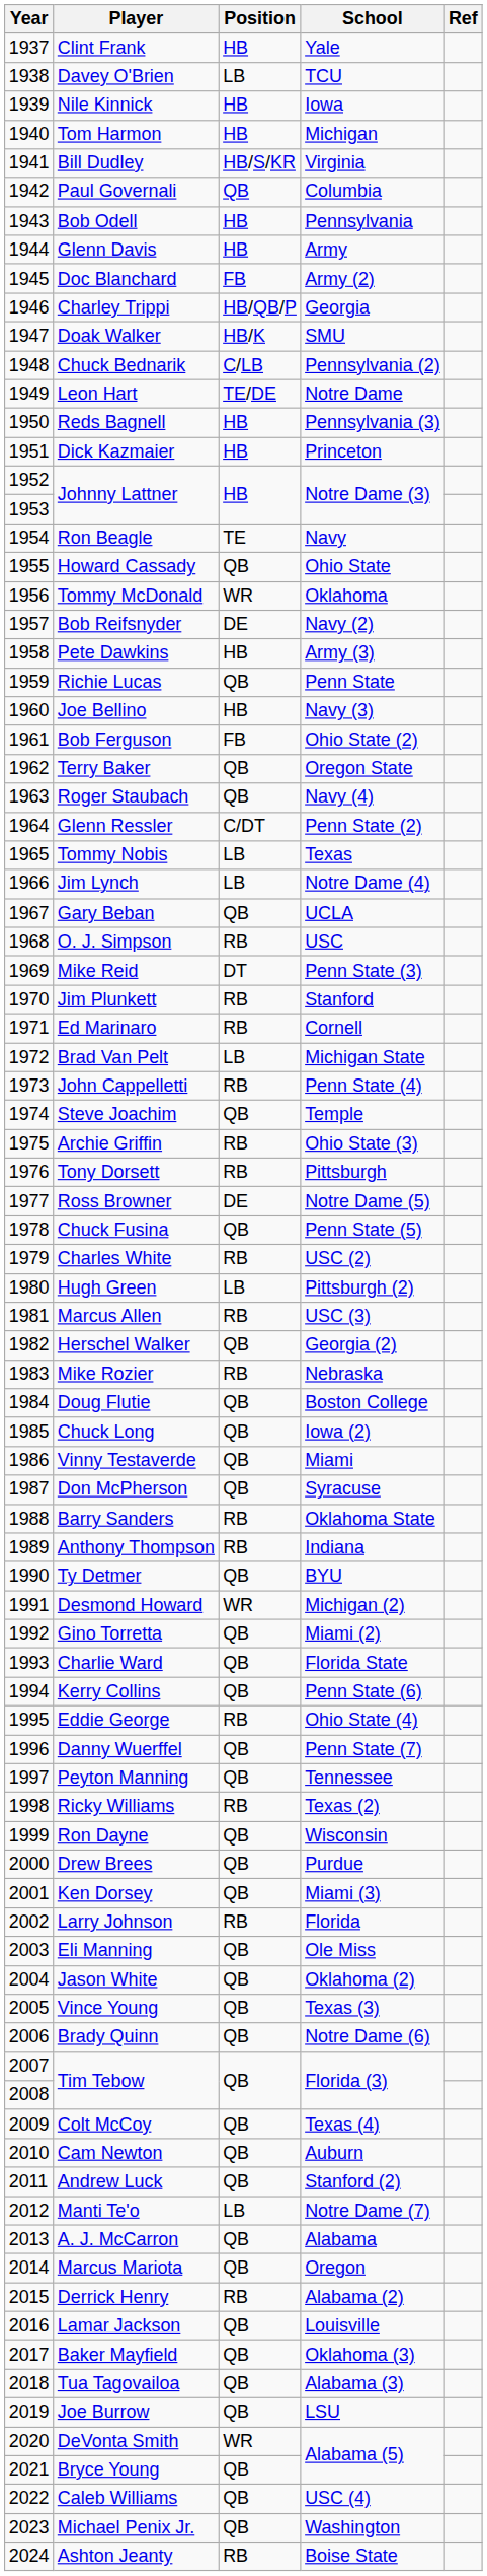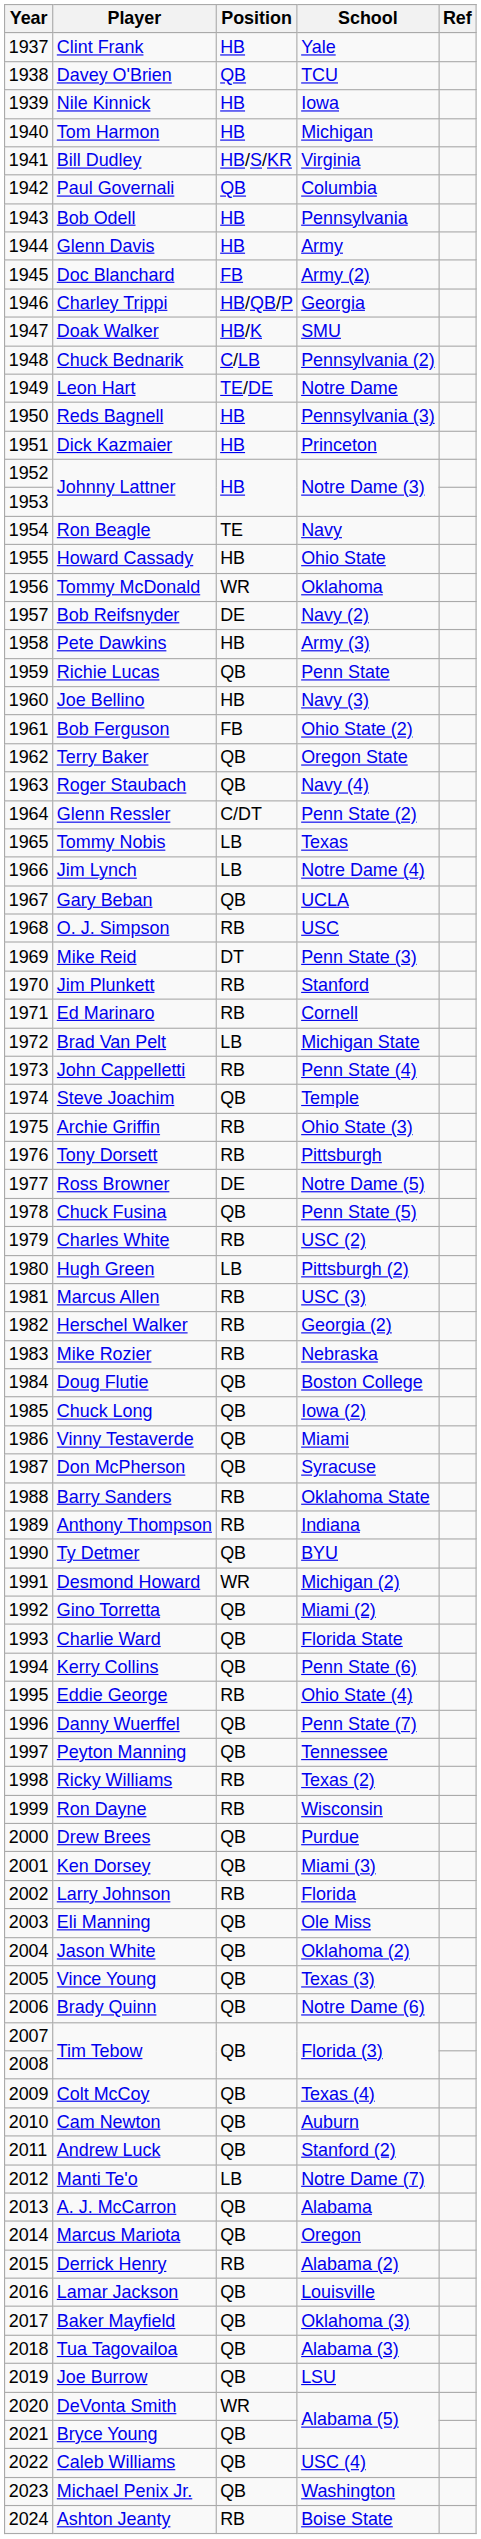 <table class="wikitable sortable">
 <tr>
 <th>Year</th>
 <th>Player</th>
 <th>Position</th>
 <th>School</th>
 <th>Ref</th>
 </tr>
 <tr>
 <td>1937</td>
 <td><a href='#'>Clint Frank</a></td>
 <td><a href='#'>HB</a></td>
 <td><a href='#'>Yale</a></td>
 <td></td>
 </tr>
 <tr>
 <td>1938</td>
 <td><a href='#'>Davey O'Brien</a></td>
-<td>LB</td>
+<td><a href='#'>QB</a></td>
 <td><a href='#'>TCU</a></td>
 <td></td>
 </tr>
 <tr>
 <td>1939</td>
 <td><a href='#'>Nile Kinnick</a></td>
 <td><a href='#'>HB</a></td>
 <td><a href='#'>Iowa</a></td>
 <td></td>
 </tr>
 <tr>
 <td>1940</td>
 <td><a href='#'>Tom Harmon</a></td>
 <td><a href='#'>HB</a></td>
 <td><a href='#'>Michigan</a></td>
 <td></td>
 </tr>
 <tr>
 <td>1941</td>
 <td><a href='#'>Bill Dudley</a></td>
 <td><a href='#'>HB</a>/<a href='#'>S</a>/<a href='#'>KR</a></td>
 <td><a href='#'>Virginia</a></td>
 <td></td>
 </tr>
 <tr>
 <td>1942</td>
 <td><a href='#'>Paul Governali</a></td>
 <td><a href='#'>QB</a></td>
 <td><a href='#'>Columbia</a></td>
 <td></td>
 </tr>
 <tr>
 <td>1943</td>
 <td><a href='#'>Bob Odell</a></td>
 <td><a href='#'>HB</a></td>
 <td><a href='#'>Pennsylvania</a></td>
 <td></td>
 </tr>
 <tr>
 <td>1944</td>
 <td><a href='#'>Glenn Davis</a></td>
 <td><a href='#'>HB</a></td>
 <td><a href='#'>Army</a></td>
 <td></td>
 </tr>
 <tr>
 <td>1945</td>
 <td><a href='#'>Doc Blanchard</a></td>
 <td><a href='#'>FB</a></td>
 <td><a href='#'>Army (2)</a></td>
 <td></td>
 </tr>
 <tr>
 <td>1946</td>
 <td><a href='#'>Charley Trippi</a></td>
 <td><a href='#'>HB</a>/<a href='#'>QB</a>/<a href='#'>P</a></td>
 <td><a href='#'>Georgia</a></td>
 <td></td>
 </tr>
 <tr>
 <td>1947</td>
 <td><a href='#'>Doak Walker</a></td>
 <td><a href='#'>HB</a>/<a href='#'>K</a></td>
 <td><a href='#'>SMU</a></td>
 <td></td>
 </tr>
 <tr>
 <td>1948</td>
 <td><a href='#'>Chuck Bednarik</a></td>
 <td><a href='#'>C</a>/<a href='#'>LB</a></td>
 <td><a href='#'>Pennsylvania (2)</a></td>
 <td></td>
 </tr>
 <tr>
 <td>1949</td>
 <td><a href='#'>Leon Hart</a></td>
 <td><a href='#'>TE</a>/<a href='#'>DE</a></td>
 <td><a href='#'>Notre Dame</a></td>
 <td></td>
 </tr>
 <tr>
 <td>1950</td>
 <td><a href='#'>Reds Bagnell</a></td>
 <td><a href='#'>HB</a></td>
 <td><a href='#'>Pennsylvania (3)</a></td>
 <td></td>
 </tr>
 <tr>
 <td>1951</td>
 <td><a href='#'>Dick Kazmaier</a></td>
 <td><a href='#'>HB</a></td>
 <td><a href='#'>Princeton</a></td>
 <td></td>
 </tr>
 <tr>
 <td>1952</td>
 <td rowspan="2"><a href='#'>Johnny Lattner</a></td>
 <td rowspan="2"><a href='#'>HB</a></td>
 <td rowspan="2"><a href='#'>Notre Dame (3)</a></td>
 <td></td>
 </tr>
 <tr>
 <td>1953</td>
 <td></td>
 </tr>
 <tr>
 <td>1954</td>
 <td><a href='#'>Ron Beagle</a></td>
 <td>TE</td>
 <td><a href='#'>Navy</a></td>
 <td></td>
 </tr>
 <tr>
 <td>1955</td>
 <td><a href='#'>Howard Cassady</a></td>
-<td>QB</td>
+<td>HB</td>
 <td><a href='#'>Ohio State</a></td>
 <td></td>
 </tr>
 <tr>
 <td>1956</td>
 <td><a href='#'>Tommy McDonald</a></td>
 <td>WR</td>
 <td><a href='#'>Oklahoma</a></td>
 <td></td>
 </tr>
 <tr>
 <td>1957</td>
 <td><a href='#'>Bob Reifsnyder</a></td>
 <td>DE</td>
 <td><a href='#'>Navy (2)</a></td>
 <td></td>
 </tr>
 <tr>
 <td>1958</td>
 <td><a href='#'>Pete Dawkins</a></td>
 <td>HB</td>
 <td><a href='#'>Army (3)</a></td>
 <td></td>
 </tr>
 <tr>
 <td>1959</td>
 <td><a href='#'>Richie Lucas</a></td>
 <td>QB</td>
 <td><a href='#'>Penn State</a></td>
 <td></td>
 </tr>
 <tr>
 <td>1960</td>
 <td><a href='#'>Joe Bellino</a></td>
 <td>HB</td>
 <td><a href='#'>Navy (3)</a></td>
 <td></td>
 </tr>
 <tr>
 <td>1961</td>
 <td><a href='#'>Bob Ferguson</a></td>
 <td>FB</td>
 <td><a href='#'>Ohio State (2)</a></td>
 <td></td>
 </tr>
 <tr>
 <td>1962</td>
 <td><a href='#'>Terry Baker</a></td>
 <td>QB</td>
 <td><a href='#'>Oregon State</a></td>
 <td></td>
 </tr>
 <tr>
 <td>1963</td>
 <td><a href='#'>Roger Staubach</a></td>
 <td>QB</td>
 <td><a href='#'>Navy (4)</a></td>
 <td></td>
 </tr>
 <tr>
 <td>1964</td>
 <td><a href='#'>Glenn Ressler</a></td>
 <td>C/DT</td>
 <td><a href='#'>Penn State (2)</a></td>
 <td></td>
 </tr>
 <tr>
 <td>1965</td>
 <td><a href='#'>Tommy Nobis</a></td>
 <td>LB</td>
 <td><a href='#'>Texas</a></td>
 <td></td>
 </tr>
 <tr>
 <td>1966</td>
 <td><a href='#'>Jim Lynch</a></td>
 <td>LB</td>
 <td><a href='#'>Notre Dame (4)</a></td>
 <td></td>
 </tr>
 <tr>
 <td>1967</td>
 <td><a href='#'>Gary Beban</a></td>
 <td>QB</td>
 <td><a href='#'>UCLA</a></td>
 <td></td>
 </tr>
 <tr>
 <td>1968</td>
 <td><a href='#'>O. J. Simpson</a></td>
 <td>RB</td>
 <td><a href='#'>USC</a></td>
 <td></td>
 </tr>
 <tr>
 <td>1969</td>
 <td><a href='#'>Mike Reid</a></td>
 <td>DT</td>
 <td><a href='#'>Penn State (3)</a></td>
 <td></td>
 </tr>
 <tr>
 <td>1970</td>
 <td><a href='#'>Jim Plunkett</a></td>
 <td>RB</td>
 <td><a href='#'>Stanford</a></td>
 <td></td>
 </tr>
 <tr>
 <td>1971</td>
 <td><a href='#'>Ed Marinaro</a></td>
 <td>RB</td>
 <td><a href='#'>Cornell</a></td>
 <td></td>
 </tr>
 <tr>
 <td>1972</td>
 <td><a href='#'>Brad Van Pelt</a></td>
 <td>LB</td>
 <td><a href='#'>Michigan State</a></td>
 <td></td>
 </tr>
 <tr>
 <td>1973</td>
 <td><a href='#'>John Cappelletti</a></td>
 <td>RB</td>
 <td><a href='#'>Penn State (4)</a></td>
 <td></td>
 </tr>
 <tr>
 <td>1974</td>
 <td><a href='#'>Steve Joachim</a></td>
 <td>QB</td>
 <td><a href='#'>Temple</a></td>
 <td></td>
 </tr>
 <tr>
 <td>1975</td>
 <td><a href='#'>Archie Griffin</a></td>
 <td>RB</td>
 <td><a href='#'>Ohio State (3)</a></td>
 <td></td>
 </tr>
 <tr>
 <td>1976</td>
 <td><a href='#'>Tony Dorsett</a></td>
 <td>RB</td>
 <td><a href='#'>Pittsburgh</a></td>
 <td></td>
 </tr>
 <tr>
 <td>1977</td>
 <td><a href='#'>Ross Browner</a></td>
 <td>DE</td>
 <td><a href='#'>Notre Dame (5)</a></td>
 <td></td>
 </tr>
 <tr>
 <td>1978</td>
 <td><a href='#'>Chuck Fusina</a></td>
 <td>QB</td>
 <td><a href='#'>Penn State (5)</a></td>
 <td></td>
 </tr>
 <tr>
 <td>1979</td>
 <td><a href='#'>Charles White</a></td>
 <td>RB</td>
 <td><a href='#'>USC (2)</a></td>
 <td></td>
 </tr>
 <tr>
 <td>1980</td>
 <td><a href='#'>Hugh Green</a></td>
 <td>LB</td>
 <td><a href='#'>Pittsburgh (2)</a></td>
 <td></td>
 </tr>
 <tr>
 <td>1981</td>
 <td><a href='#'>Marcus Allen</a></td>
 <td>RB</td>
 <td><a href='#'>USC (3)</a></td>
 <td></td>
 </tr>
 <tr>
 <td>1982</td>
 <td><a href='#'>Herschel Walker</a></td>
-<td>QB</td>
+<td>RB</td>
 <td><a href='#'>Georgia (2)</a></td>
 <td></td>
 </tr>
 <tr>
 <td>1983</td>
 <td><a href='#'>Mike Rozier</a></td>
 <td>RB</td>
 <td><a href='#'>Nebraska</a></td>
 <td></td>
 </tr>
 <tr>
 <td>1984</td>
 <td><a href='#'>Doug Flutie</a></td>
 <td>QB</td>
 <td><a href='#'>Boston College</a></td>
 <td></td>
 </tr>
 <tr>
 <td>1985</td>
 <td><a href='#'>Chuck Long</a></td>
 <td>QB</td>
 <td><a href='#'>Iowa (2)</a></td>
 <td></td>
 </tr>
 <tr>
 <td>1986</td>
 <td><a href='#'>Vinny Testaverde</a></td>
 <td>QB</td>
 <td><a href='#'>Miami</a></td>
 <td></td>
 </tr>
 <tr>
 <td>1987</td>
 <td><a href='#'>Don McPherson</a></td>
 <td>QB</td>
 <td><a href='#'>Syracuse</a></td>
 <td></td>
 </tr>
 <tr>
 <td>1988</td>
 <td><a href='#'>Barry Sanders</a></td>
 <td>RB</td>
 <td><a href='#'>Oklahoma State</a></td>
 <td></td>
 </tr>
 <tr>
 <td>1989</td>
 <td><a href='#'>Anthony Thompson</a></td>
 <td>RB</td>
 <td><a href='#'>Indiana</a></td>
 <td></td>
 </tr>
 <tr>
 <td>1990</td>
 <td><a href='#'>Ty Detmer</a></td>
 <td>QB</td>
 <td><a href='#'>BYU</a></td>
 <td></td>
 </tr>
 <tr>
 <td>1991</td>
 <td><a href='#'>Desmond Howard</a></td>
 <td>WR</td>
 <td><a href='#'>Michigan (2)</a></td>
 <td></td>
 </tr>
 <tr>
 <td>1992</td>
 <td><a href='#'>Gino Torretta</a></td>
 <td>QB</td>
 <td><a href='#'>Miami (2)</a></td>
 <td></td>
 </tr>
 <tr>
 <td>1993</td>
 <td><a href='#'>Charlie Ward</a></td>
 <td>QB</td>
 <td><a href='#'>Florida State</a></td>
 <td></td>
 </tr>
 <tr>
 <td>1994</td>
 <td><a href='#'>Kerry Collins</a></td>
 <td>QB</td>
 <td><a href='#'>Penn State (6)</a></td>
 <td></td>
 </tr>
 <tr>
 <td>1995</td>
 <td><a href='#'>Eddie George</a></td>
 <td>RB</td>
 <td><a href='#'>Ohio State (4)</a></td>
 <td></td>
 </tr>
 <tr>
 <td>1996</td>
 <td><a href='#'>Danny Wuerffel</a></td>
 <td>QB</td>
 <td><a href='#'>Penn State (7)</a></td>
 <td></td>
 </tr>
 <tr>
 <td>1997</td>
 <td><a href='#'>Peyton Manning</a></td>
 <td>QB</td>
 <td><a href='#'>Tennessee</a></td>
 <td></td>
 </tr>
 <tr>
 <td>1998</td>
 <td><a href='#'>Ricky Williams</a></td>
 <td>RB</td>
 <td><a href='#'>Texas (2)</a></td>
 <td></td>
 </tr>
 <tr>
 <td>1999</td>
 <td><a href='#'>Ron Dayne</a></td>
-<td>QB</td>
+<td>RB</td>
 <td><a href='#'>Wisconsin</a></td>
 <td></td>
 </tr>
 <tr>
 <td>2000</td>
 <td><a href='#'>Drew Brees</a></td>
 <td>QB</td>
 <td><a href='#'>Purdue</a></td>
 <td></td>
 </tr>
 <tr>
 <td>2001</td>
 <td><a href='#'>Ken Dorsey</a></td>
 <td>QB</td>
 <td><a href='#'>Miami (3)</a></td>
 <td></td>
 </tr>
 <tr>
 <td>2002</td>
 <td><a href='#'>Larry Johnson</a></td>
 <td>RB</td>
 <td><a href='#'>Florida</a></td>
 <td></td>
 </tr>
 <tr>
 <td>2003</td>
 <td><a href='#'>Eli Manning</a></td>
 <td>QB</td>
 <td><a href='#'>Ole Miss</a></td>
 <td></td>
 </tr>
 <tr>
 <td>2004</td>
 <td><a href='#'>Jason White</a></td>
 <td>QB</td>
 <td><a href='#'>Oklahoma (2)</a></td>
 <td></td>
 </tr>
 <tr>
 <td>2005</td>
 <td><a href='#'>Vince Young</a></td>
 <td>QB</td>
 <td><a href='#'>Texas (3)</a></td>
 <td></td>
 </tr>
 <tr>
 <td>2006</td>
 <td><a href='#'>Brady Quinn</a></td>
 <td>QB</td>
 <td><a href='#'>Notre Dame (6)</a></td>
 <td></td>
 </tr>
 <tr>
 <td>2007</td>
 <td rowspan="2"><a href='#'>Tim Tebow</a></td>
 <td rowspan="2">QB</td>
 <td rowspan="2"><a href='#'>Florida (3)</a></td>
 <td></td>
 </tr>
 <tr>
 <td>2008</td>
 <td></td>
 </tr>
 <tr>
 <td>2009</td>
 <td><a href='#'>Colt McCoy</a></td>
 <td>QB</td>
 <td><a href='#'>Texas (4)</a></td>
 <td></td>
 </tr>
 <tr>
 <td>2010</td>
 <td><a href='#'>Cam Newton</a></td>
 <td>QB</td>
 <td><a href='#'>Auburn</a></td>
 <td></td>
 </tr>
 <tr>
 <td>2011</td>
 <td><a href='#'>Andrew Luck</a></td>
 <td>QB</td>
 <td><a href='#'>Stanford (2)</a></td>
 <td></td>
 </tr>
 <tr>
 <td>2012</td>
 <td><a href='#'>Manti Te'o</a></td>
 <td>LB</td>
 <td><a href='#'>Notre Dame (7)</a></td>
 <td></td>
 </tr>
 <tr>
 <td>2013</td>
 <td><a href='#'>A. J. McCarron</a></td>
 <td>QB</td>
 <td><a href='#'>Alabama</a></td>
 <td></td>
 </tr>
 <tr>
 <td>2014</td>
 <td><a href='#'>Marcus Mariota</a></td>
 <td>QB</td>
 <td><a href='#'>Oregon</a></td>
 <td></td>
 </tr>
 <tr>
 <td>2015</td>
 <td><a href='#'>Derrick Henry</a></td>
 <td>RB</td>
 <td><a href='#'>Alabama (2)</a></td>
 <td></td>
 </tr>
 <tr>
 <td>2016</td>
 <td><a href='#'>Lamar Jackson</a></td>
 <td>QB</td>
 <td><a href='#'>Louisville</a></td>
 <td></td>
 </tr>
 <tr>
 <td>2017</td>
 <td><a href='#'>Baker Mayfield</a></td>
 <td>QB</td>
 <td><a href='#'>Oklahoma (3)</a></td>
 <td></td>
 </tr>
 <tr>
 <td>2018</td>
 <td><a href='#'>Tua Tagovailoa</a></td>
 <td>QB</td>
 <td><a href='#'>Alabama (3)</a></td>
 <td></td>
 </tr>
 <tr>
 <td>2019</td>
 <td><a href='#'>Joe Burrow</a></td>
 <td>QB</td>
 <td><a href='#'>LSU</a></td>
 <td></td>
 </tr>
 <tr>
 <td>2020</td>
 <td><a href='#'>DeVonta Smith</a></td>
 <td>WR</td>
 <td rowspan="2"><a href='#'>Alabama (5)</a></td>
 <td></td>
 </tr>
 <tr>
 <td>2021</td>
 <td><a href='#'>Bryce Young</a></td>
 <td>QB</td>
 <td></td>
 </tr>
 <tr>
 <td>2022</td>
 <td><a href='#'>Caleb Williams</a></td>
 <td>QB</td>
 <td><a href='#'>USC (4)</a></td>
 <td></td>
 </tr>
 <tr>
 <td>2023</td>
 <td><a href='#'>Michael Penix Jr.</a></td>
 <td>QB</td>
 <td><a href='#'>Washington</a></td>
 <td></td>
 </tr>
 <tr>
 <td>2024</td>
 <td><a href='#'>Ashton Jeanty</a></td>
 <td>RB</td>
 <td><a href='#'>Boise State</a></td>
 <td></td>
 </tr>
 </table>
